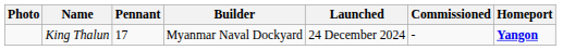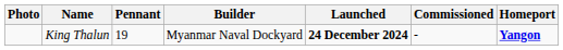 <table class="wikitable">
 <tr>
 <th>Photo</th>
 <th>Name</th>
 <th>Pennant</th>
 <th>Builder</th>
 <th>Launched</th>
 <th>Commissioned</th>
 <th>Homeport</th>
 </tr>
 <tr>
 <td></td>
 <td><em>King Thalun</em></td>
-<td>17</td>
+<td>19</td>
 <td align=center>Myanmar Naval Dockyard</td>
-<td>24 December 2024</td>
+<td><strong>24 December 2024</strong></td>
 <td>-</td>
 <td><strong><a href='#'>Yangon</a></strong></td>
 </tr>
 </table>
